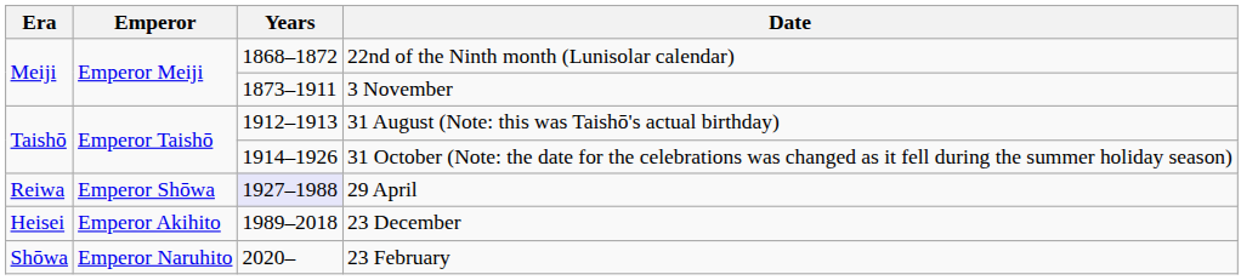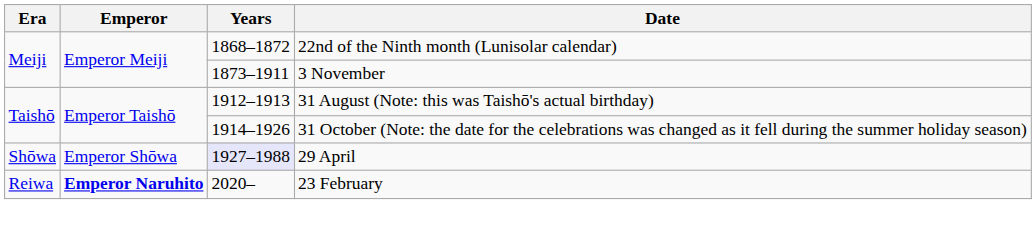 <table class="wikitable">
 <tr>
 <th>Era</th>
 <th>Emperor</th>
 <th>Years</th>
 <th>Date</th>
 </tr>
 <tr>
 <td rowspan="2"><a href='#'>Meiji</a></td>
 <td rowspan="2"><a href='#'>Emperor Meiji</a></td>
 <td>1868–1872</td>
 <td>22nd of the Ninth month (Lunisolar calendar)</td>
 </tr>
 <tr>
 <td>1873–1911</td>
 <td>3 November</td>
 </tr>
 <tr>
 <td rowspan="2"><a href='#'>Taishō</a></td>
 <td rowspan="2"><a href='#'>Emperor Taishō</a></td>
 <td>1912–1913</td>
 <td>31 August (Note: this was Taishō's actual birthday)</td>
 </tr>
 <tr>
 <td>1914–1926</td>
 <td>31 October  (Note: the date for the celebrations was changed as it fell during the summer holiday season)</td>
 </tr>
 <tr>
-<td><a href='#'>Reiwa</a></td>
+<td><a href='#'>Shōwa</a></td>
 <td><a href='#'>Emperor Shōwa</a></td>
 <td style="background: lavender;">1927–1988</td>
 <td>29 April</td>
 </tr>
 <tr>
-<td><a href='#'>Heisei</a></td>
-<td><a href='#'>Emperor Akihito</a></td>
-<td>1989–2018</td>
-<td>23 December</td>
-</tr>
-<tr>
-<td><a href='#'>Shōwa</a></td>
-<td><a href='#'>Emperor Naruhito</a></td>
+<td><a href='#'>Reiwa</a></td>
+<td><strong><a href='#'>Emperor Naruhito</a></strong></td>
 <td>2020–</td>
 <td>23 February</td>
 </tr>
 </table>
